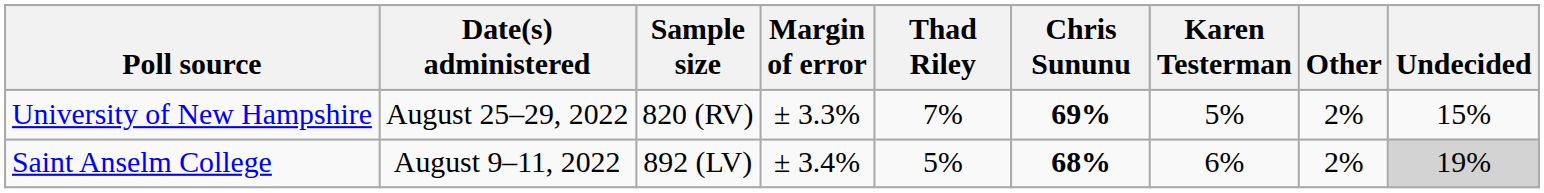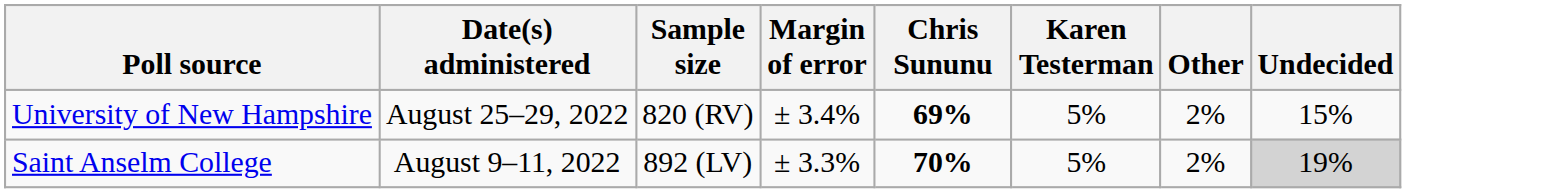 <table class="wikitable" style="font-size:90%;text-align:center;">
 <tr valign="bottom">
 <th>Poll source</th>
 <th>Date(s)<br>administered</th>
 <th>Sample<br>size</th>
 <th>Margin<br>of error</th>
-<th style="width:60px;">Thad<br>Riley</th>
 <th style="width:60px;">Chris<br>Sununu</th>
 <th style="width:60px;">Karen<br>Testerman</th>
 <th>Other</th>
 <th>Undecided</th>
 </tr>
 <tr>
 <td style="text-align:left;"><a href='#'>University of New Hampshire</a></td>
 <td>August 25–29, 2022</td>
 <td>820 (RV)</td>
-<td>± 3.3%</td>
-<td>7%</td>
+<td>± 3.4%</td>
 <td><strong>69%</strong></td>
 <td>5%</td>
 <td>2%</td>
 <td>15%</td>
 </tr>
 <tr>
 <td style="text-align:left;"><a href='#'>Saint Anselm College</a></td>
 <td>August 9–11, 2022</td>
 <td>892 (LV)</td>
-<td>± 3.4%</td>
+<td>± 3.3%</td>
+<td><strong>70%</strong></td>
 <td>5%</td>
-<td><strong>68%</strong></td>
-<td>6%</td>
 <td>2%</td>
 <td style="background: lightgrey;">19%</td>
 </tr>
 </table>
